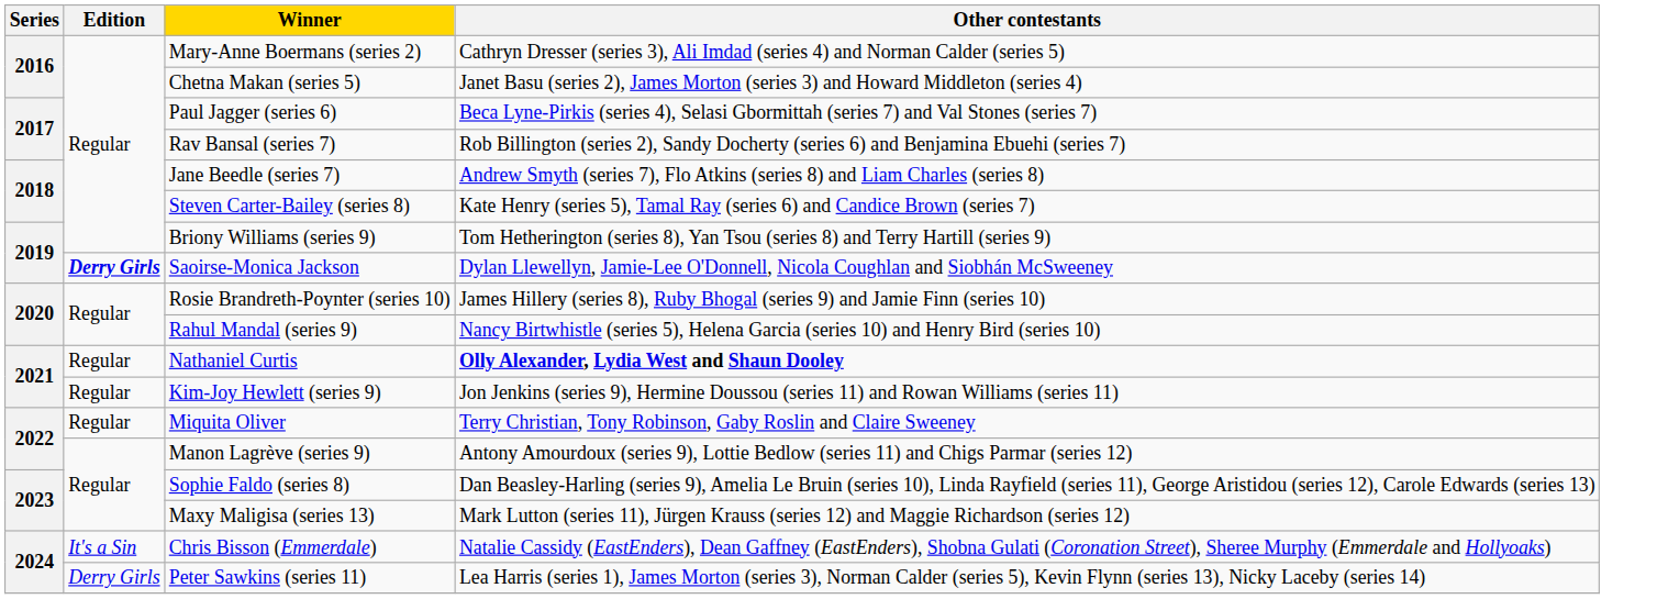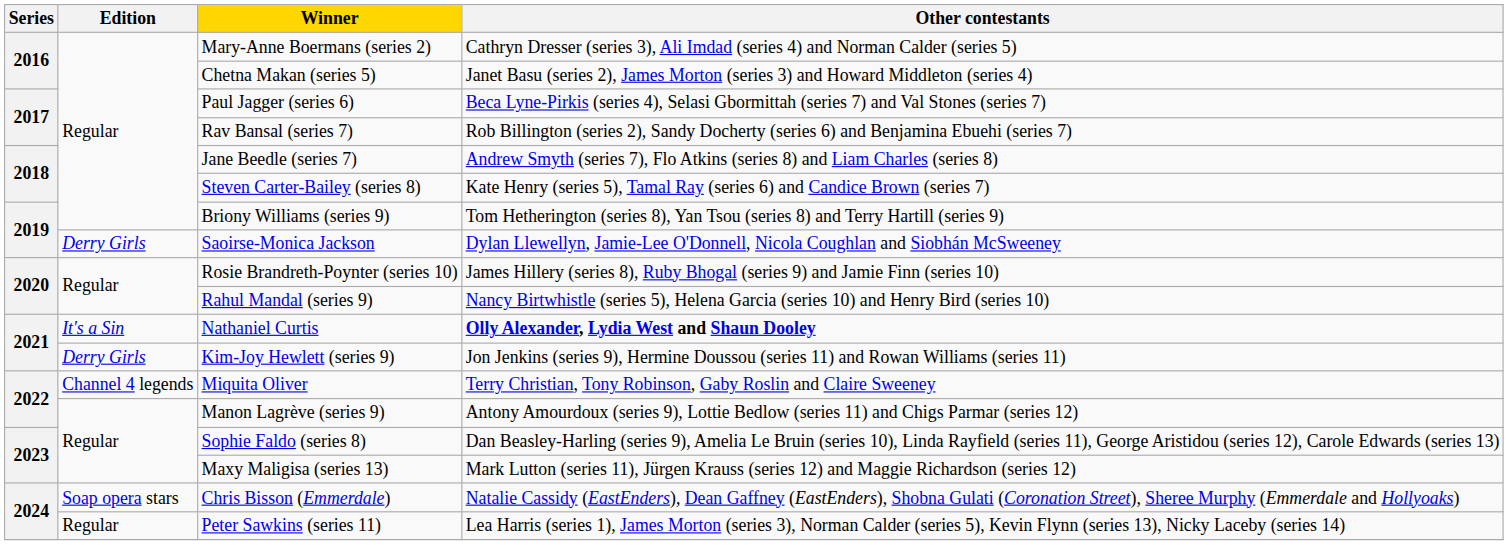 <table class="wikitable" style="white-space:nowrap; width:100%;">
 <tr>
 <th scope="col">Series</th>
 <th scope="col">Edition</th>
 <th scope="col" style="background:gold;">Winner</th>
 <th scope="col">Other contestants</th>
 </tr>
 <tr>
 <th scope="row" rowspan="2">2016</th>
 <td rowspan="7">Regular</td>
 <td>Mary-Anne Boermans (series 2)</td>
 <td>Cathryn Dresser (series 3), <a href='#'>Ali Imdad</a> (series 4) and Norman Calder (series 5)</td>
 </tr>
 <tr>
 <td>Chetna Makan (series 5)</td>
 <td>Janet Basu (series 2), <a href='#'>James Morton</a> (series 3) and Howard Middleton (series 4)</td>
 </tr>
 <tr>
 <th scope="row" rowspan="2">2017</th>
 <td>Paul Jagger (series 6)</td>
 <td><a href='#'>Beca Lyne-Pirkis</a> (series 4), Selasi Gbormittah (series 7) and Val Stones (series 7)</td>
 </tr>
 <tr>
 <td>Rav Bansal (series 7)</td>
 <td>Rob Billington (series 2), Sandy Docherty (series 6) and Benjamina Ebuehi (series 7)</td>
 </tr>
 <tr>
 <th scope="row" rowspan="2">2018</th>
 <td>Jane Beedle (series 7)</td>
 <td><a href='#'>Andrew Smyth</a> (series 7), Flo Atkins (series 8) and <a href='#'>Liam Charles</a> (series 8)</td>
 </tr>
 <tr>
 <td><a href='#'>Steven Carter-Bailey</a> (series 8)</td>
 <td>Kate Henry (series 5), <a href='#'>Tamal Ray</a> (series 6) and <a href='#'>Candice Brown</a> (series 7)</td>
 </tr>
 <tr>
 <th scope="row" rowspan="2">2019</th>
 <td>Briony Williams (series 9)</td>
 <td>Tom Hetherington (series 8), Yan Tsou (series 8) and Terry Hartill (series 9)</td>
 </tr>
 <tr>
-<td><strong><em><a href='#'>Derry Girls</a></em></strong></td>
+<td><em><a href='#'>Derry Girls</a></em></td>
 <td><a href='#'>Saoirse-Monica Jackson</a></td>
 <td><a href='#'>Dylan Llewellyn</a>, <a href='#'>Jamie-Lee O'Donnell</a>, <a href='#'>Nicola Coughlan</a> and <a href='#'>Siobhán McSweeney</a></td>
 </tr>
 <tr>
 <th scope="row" rowspan="2">2020</th>
 <td rowspan="2">Regular</td>
 <td>Rosie Brandreth-Poynter (series 10)</td>
 <td>James Hillery (series 8), <a href='#'>Ruby Bhogal</a> (series 9) and Jamie Finn (series 10)</td>
 </tr>
 <tr>
 <td><a href='#'>Rahul Mandal</a> (series 9)</td>
 <td><a href='#'>Nancy Birtwhistle</a> (series 5), Helena Garcia (series 10) and Henry Bird (series 10)</td>
 </tr>
 <tr>
 <th scope="row" rowspan="2">2021</th>
-<td>Regular</td>
+<td><em><a href='#'>It's a Sin</a></em></td>
 <td><a href='#'>Nathaniel Curtis</a></td>
 <td><strong><a href='#'>Olly Alexander</a>, <a href='#'>Lydia West</a> and <a href='#'>Shaun Dooley</a></strong></td>
 </tr>
 <tr>
-<td>Regular</td>
+<td><em><a href='#'>Derry Girls</a></em></td>
 <td><a href='#'>Kim-Joy Hewlett</a> (series 9)</td>
 <td>Jon Jenkins (series 9),  Hermine Doussou (series 11) and Rowan Williams (series 11)</td>
 </tr>
 <tr>
 <th scope="row" rowspan="2">2022</th>
-<td>Regular</td>
+<td><a href='#'>Channel 4</a> legends</td>
 <td><a href='#'>Miquita Oliver</a></td>
 <td><a href='#'>Terry Christian</a>, <a href='#'>Tony Robinson</a>, <a href='#'>Gaby Roslin</a> and <a href='#'>Claire Sweeney</a></td>
 </tr>
 <tr>
 <td rowspan="3">Regular</td>
 <td>Manon Lagrève (series 9)</td>
 <td>Antony Amourdoux (series 9), Lottie Bedlow (series 11) and Chigs Parmar (series 12)</td>
 </tr>
 <tr>
 <th scope="row" rowspan="2">2023</th>
 <td><a href='#'>Sophie Faldo</a> (series 8)</td>
 <td>Dan Beasley-Harling (series 9), Amelia Le Bruin (series 10), Linda Rayfield (series 11), George Aristidou (series 12), Carole Edwards (series 13)</td>
 </tr>
 <tr>
 <td>Maxy Maligisa (series 13)</td>
 <td>Mark Lutton (series 11), Jürgen Krauss (series 12) and Maggie Richardson (series 12)</td>
 </tr>
 <tr>
 <th scope="row" rowspan="2">2024</th>
-<td><em><a href='#'>It's a Sin</a></em></td>
+<td><a href='#'>Soap opera</a> stars</td>
 <td><a href='#'>Chris Bisson</a> (<em><a href='#'>Emmerdale</a></em>)</td>
 <td><a href='#'>Natalie Cassidy</a> (<em><a href='#'>EastEnders</a></em>), <a href='#'>Dean Gaffney</a> (<em>EastEnders</em>), <a href='#'>Shobna Gulati</a> (<em><a href='#'>Coronation Street</a></em>), <a href='#'>Sheree Murphy</a> (<em>Emmerdale</em> and <em><a href='#'>Hollyoaks</a></em>)</td>
 </tr>
 <tr>
-<td><em><a href='#'>Derry Girls</a></em></td>
+<td>Regular</td>
 <td><a href='#'>Peter Sawkins</a> (series 11)</td>
 <td>Lea Harris (series 1), <a href='#'>James Morton</a> (series 3), Norman Calder (series 5), Kevin Flynn (series 13), Nicky Laceby (series 14)</td>
 </tr>
 <tr>
 </tr>
 </table>
